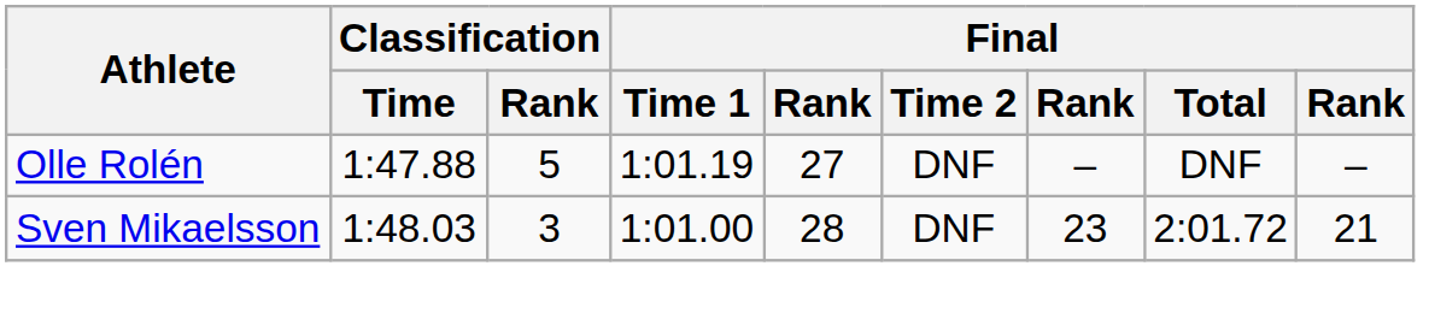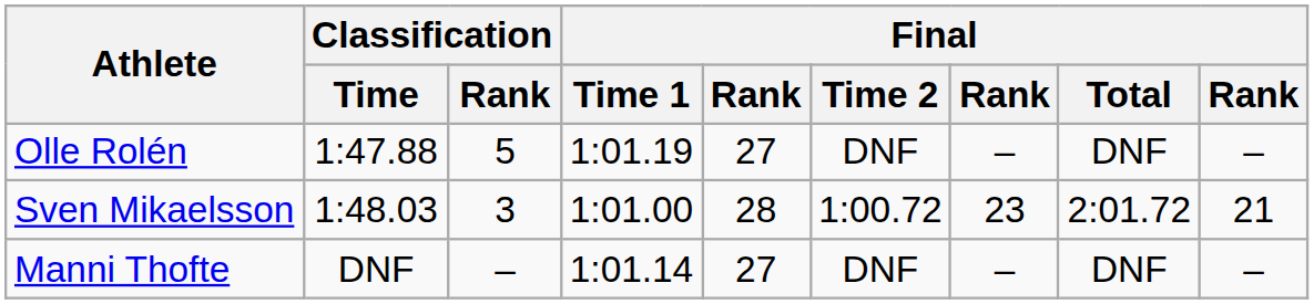 <table class="wikitable" style="font-size:90%">
 <tr>
 <th rowspan="2">Athlete</th>
 <th colspan="2">Classification</th>
 <th colspan="6">Final</th>
 </tr>
 <tr>
 <th>Time</th>
 <th>Rank</th>
 <th>Time 1</th>
 <th>Rank</th>
 <th>Time 2</th>
 <th>Rank</th>
 <th>Total</th>
 <th>Rank</th>
 </tr>
 <tr>
 <td><a href='#'>Olle Rolén</a></td>
 <td align="center">1:47.88</td>
 <td align="center">5</td>
 <td align="center">1:01.19</td>
 <td align="center">27</td>
 <td align="center">DNF</td>
 <td align="center">–</td>
 <td align="center">DNF</td>
 <td align="center">–</td>
 </tr>
 <tr>
 <td><a href='#'>Sven Mikaelsson</a></td>
 <td align="center">1:48.03</td>
 <td align="center">3</td>
 <td align="center">1:01.00</td>
 <td align="center">28</td>
-<td align="center">DNF</td>
+<td align="center">1:00.72</td>
 <td align="center">23</td>
 <td align="center">2:01.72</td>
 <td align="center">21</td>
 </tr>
+<tr>
+<td><a href='#'>Manni Thofte</a></td>
+<td align="center">DNF</td>
+<td align="center">–</td>
+<td align="center">1:01.14</td>
+<td align="center">27</td>
+<td align="center">DNF</td>
+<td align="center">–</td>
+<td align="center">DNF</td>
+<td align="center">–</td>
+</tr>
 </table>
